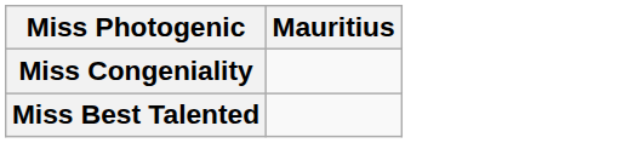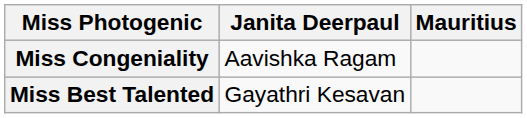 <table class="wikitable">
 <tr>
 <th>Miss Photogenic</th>
+<th>Janita Deerpaul</th>
 <th>Mauritius</th>
 </tr>
 <tr>
 <th>Miss Congeniality</th>
+<td>Aavishka Ragam</td>
 <td></td>
 </tr>
 <tr>
 <th>Miss Best Talented</th>
+<td>Gayathri Kesavan</td>
 <td></td>
 </tr>
 </table>
